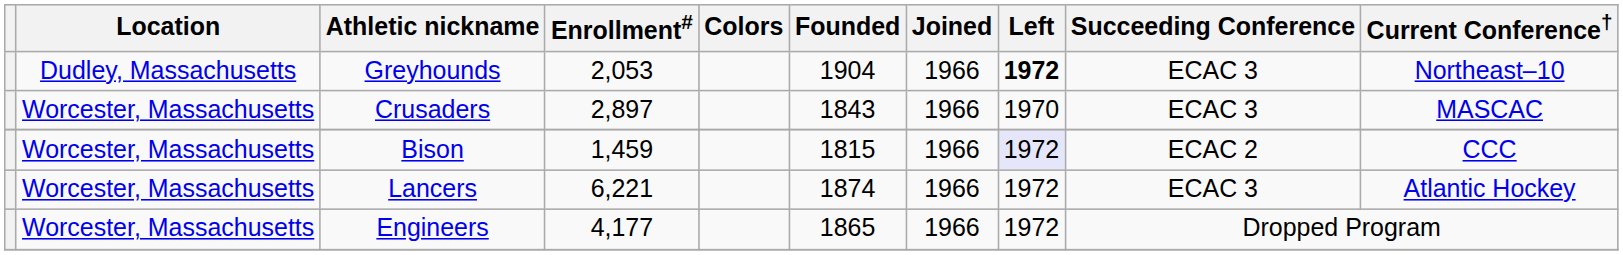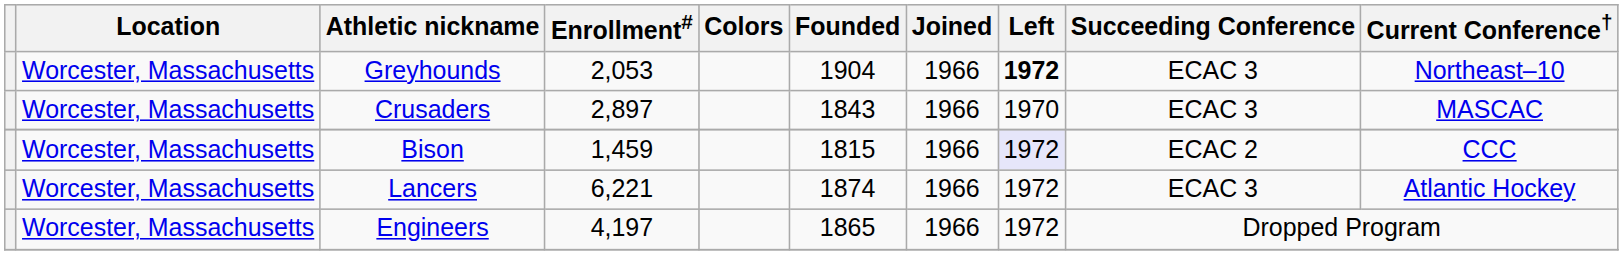 <table class="wikitable sortable" style="text-align:center;">
 <tr>
 <th></th>
 <th>Location</th>
 <th>Athletic nickname</th>
 <th>Enrollment<sup>#</sup></th>
 <th>Colors</th>
 <th>Founded</th>
 <th>Joined</th>
 <th>Left</th>
 <th>Succeeding Conference</th>
 <th>Current Conference<sup>†</sup></th>
 </tr>
 <tr>
 <th></th>
-<td><a href='#'>Dudley, Massachusetts</a></td>
+<td><a href='#'>Worcester, Massachusetts</a></td>
 <td><a href='#'>Greyhounds</a></td>
 <td>2,053</td>
 <td style="text-align:right;"></td>
 <td>1904</td>
 <td>1966</td>
 <td><strong>1972</strong></td>
 <td>ECAC 3</td>
 <td><a href='#'>Northeast–10</a></td>
 </tr>
 <tr>
 <th></th>
 <td><a href='#'>Worcester, Massachusetts</a></td>
 <td><a href='#'>Crusaders</a></td>
 <td>2,897</td>
 <td style="text-align:right;"></td>
 <td>1843</td>
 <td>1966</td>
 <td>1970</td>
 <td>ECAC 3</td>
 <td><a href='#'>MASCAC</a></td>
 </tr>
 <tr>
 </tr>
 <tr>
 <th></th>
 <td><a href='#'>Worcester, Massachusetts</a></td>
 <td><a href='#'>Bison</a></td>
 <td>1,459</td>
 <td style="text-align:right;"></td>
 <td>1815</td>
 <td>1966</td>
 <td style="background: lavender;">1972</td>
 <td>ECAC 2</td>
 <td><a href='#'>CCC</a></td>
 </tr>
 <tr>
 <th></th>
 <td><a href='#'>Worcester, Massachusetts</a></td>
 <td><a href='#'>Lancers</a></td>
 <td>6,221</td>
 <td style="text-align:right;"></td>
 <td>1874</td>
 <td>1966</td>
 <td>1972</td>
 <td>ECAC 3</td>
 <td><a href='#'>Atlantic Hockey</a></td>
 </tr>
 <tr>
 <th></th>
 <td><a href='#'>Worcester, Massachusetts</a></td>
 <td><a href='#'>Engineers</a></td>
-<td>4,177</td>
+<td>4,197</td>
 <td style="text-align:right;"></td>
 <td>1865</td>
 <td>1966</td>
 <td>1972</td>
 <td colspan=2>Dropped Program</td>
 </tr>
 <tr>
 </tr>
 </table>
